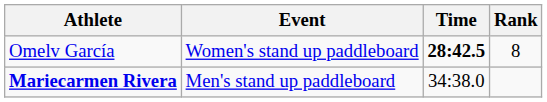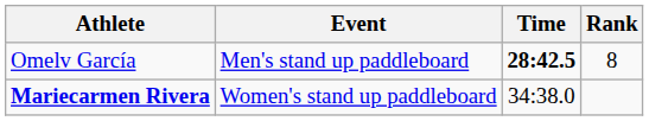 <table class=wikitable style=font-size:90%;text-align:center>
 <tr>
 <th>Athlete</th>
 <th>Event</th>
 <th>Time</th>
 <th>Rank</th>
 </tr>
 <tr>
 <td align=left><a href='#'>Omelv García</a></td>
-<td align=left><a href='#'>Women's stand up paddleboard</a></td>
+<td align=left><a href='#'>Men's stand up paddleboard</a></td>
 <td><strong>28:42.5</strong></td>
 <td>8</td>
 </tr>
 <tr>
 <td align=left><strong><a href='#'>Mariecarmen Rivera</a></strong></td>
-<td align=left><a href='#'>Men's stand up paddleboard</a></td>
+<td align=left><a href='#'>Women's stand up paddleboard</a></td>
 <td>34:38.0</td>
 <td></td>
 </tr>
 </table>
